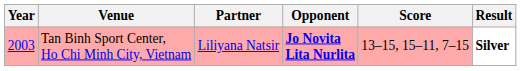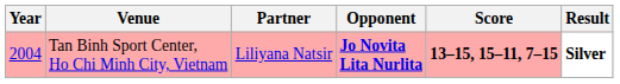 <table class="sortable wikitable" style="font-size: 90%;">
 <tr>
 <th>Year</th>
 <th>Venue</th>
 <th>Partner</th>
 <th>Opponent</th>
 <th>Score</th>
 <th>Result</th>
 </tr>
 <tr style="background:#FFAAAA">
-<td align="center"><a href='#'>2003</a></td>
+<td align="center"><a href='#'>2004</a></td>
 <td align="left">Tan Binh Sport Center,<br><a href='#'>Ho Chi Minh City, Vietnam</a></td>
 <td align="left"> <a href='#'>Liliyana Natsir</a></td>
 <td align="left"><strong> <a href='#'>Jo Novita</a> <br>  <a href='#'>Lita Nurlita</a></strong></td>
-<td align="left">13–15, 15–11, 7–15</td>
+<td align="left"><strong>13–15, 15–11, 7–15</strong></td>
 <td style="text-align:left; background:white"> <strong>Silver</strong></td>
 </tr>
 </table>
